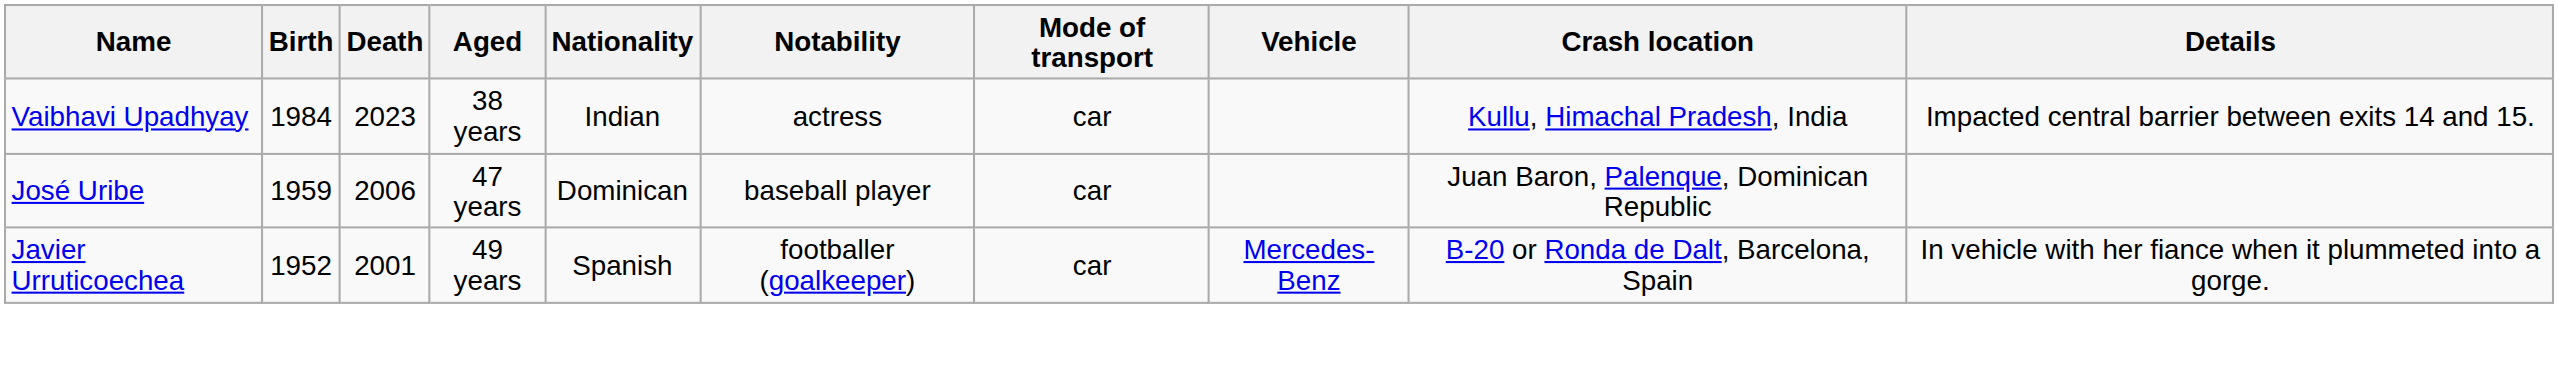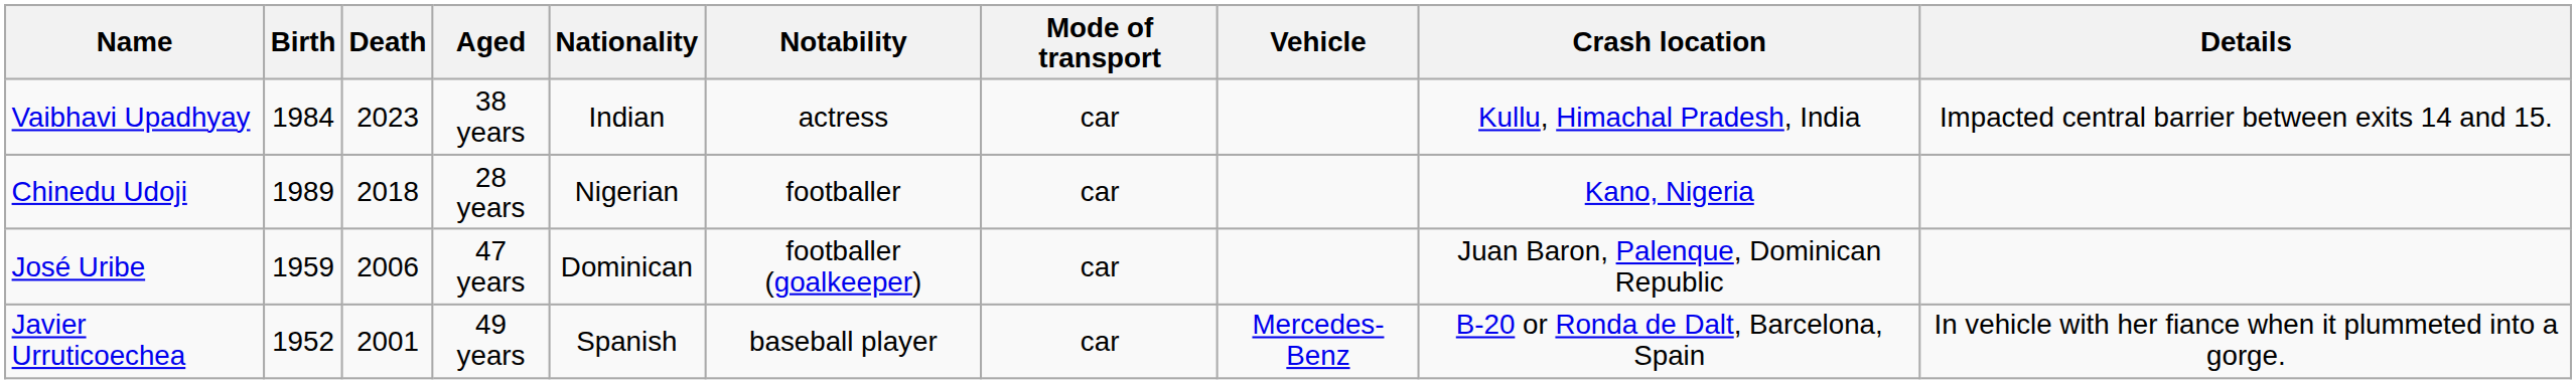 <table class="wikitable sortable" style="text-align:center; font-size:85%">
 <tr>
 <th>Name</th>
 <th>Birth</th>
 <th>Death</th>
 <th>Aged</th>
 <th>Nationality</th>
 <th>Notability</th>
 <th>Mode of transport</th>
 <th>Vehicle</th>
 <th>Crash location</th>
 <th>Details</th>
 </tr>
 <tr>
 <td align="left"><a href='#'>Vaibhavi Upadhyay</a></td>
 <td>1984</td>
 <td>2023</td>
 <td>38 years</td>
 <td>Indian</td>
 <td>actress</td>
 <td>car</td>
 <td></td>
 <td><a href='#'>Kullu</a>, <a href='#'>Himachal Pradesh</a>, India</td>
 <td>Impacted central barrier between exits 14 and 15.</td>
 </tr>
 <tr>
+<td align="left"><a href='#'>Chinedu Udoji</a></td>
+<td>1989</td>
+<td>2018</td>
+<td>28 years</td>
+<td>Nigerian</td>
+<td>footballer</td>
+<td>car</td>
+<td></td>
+<td><a href='#'>Kano, Nigeria</a></td>
+<td></td>
+</tr>
+<tr>
 <td align="left"><a href='#'>José Uribe</a></td>
 <td>1959</td>
 <td>2006</td>
 <td>47 years</td>
 <td>Dominican</td>
-<td>baseball player</td>
+<td>footballer (<a href='#'>goalkeeper</a>)</td>
 <td>car</td>
 <td></td>
 <td>Juan Baron, <a href='#'>Palenque</a>, Dominican Republic</td>
 <td></td>
 </tr>
 <tr>
 <td align="left"><a href='#'>Javier Urruticoechea</a></td>
 <td>1952</td>
 <td>2001</td>
 <td>49 years</td>
 <td>Spanish</td>
-<td>footballer (<a href='#'>goalkeeper</a>)</td>
+<td>baseball player</td>
 <td>car</td>
 <td><a href='#'>Mercedes-Benz</a></td>
 <td><a href='#'>B-20</a> or <a href='#'>Ronda de Dalt</a>, Barcelona, Spain</td>
 <td>In vehicle with her fiance when it plummeted into a gorge.</td>
 </tr>
 </table>
